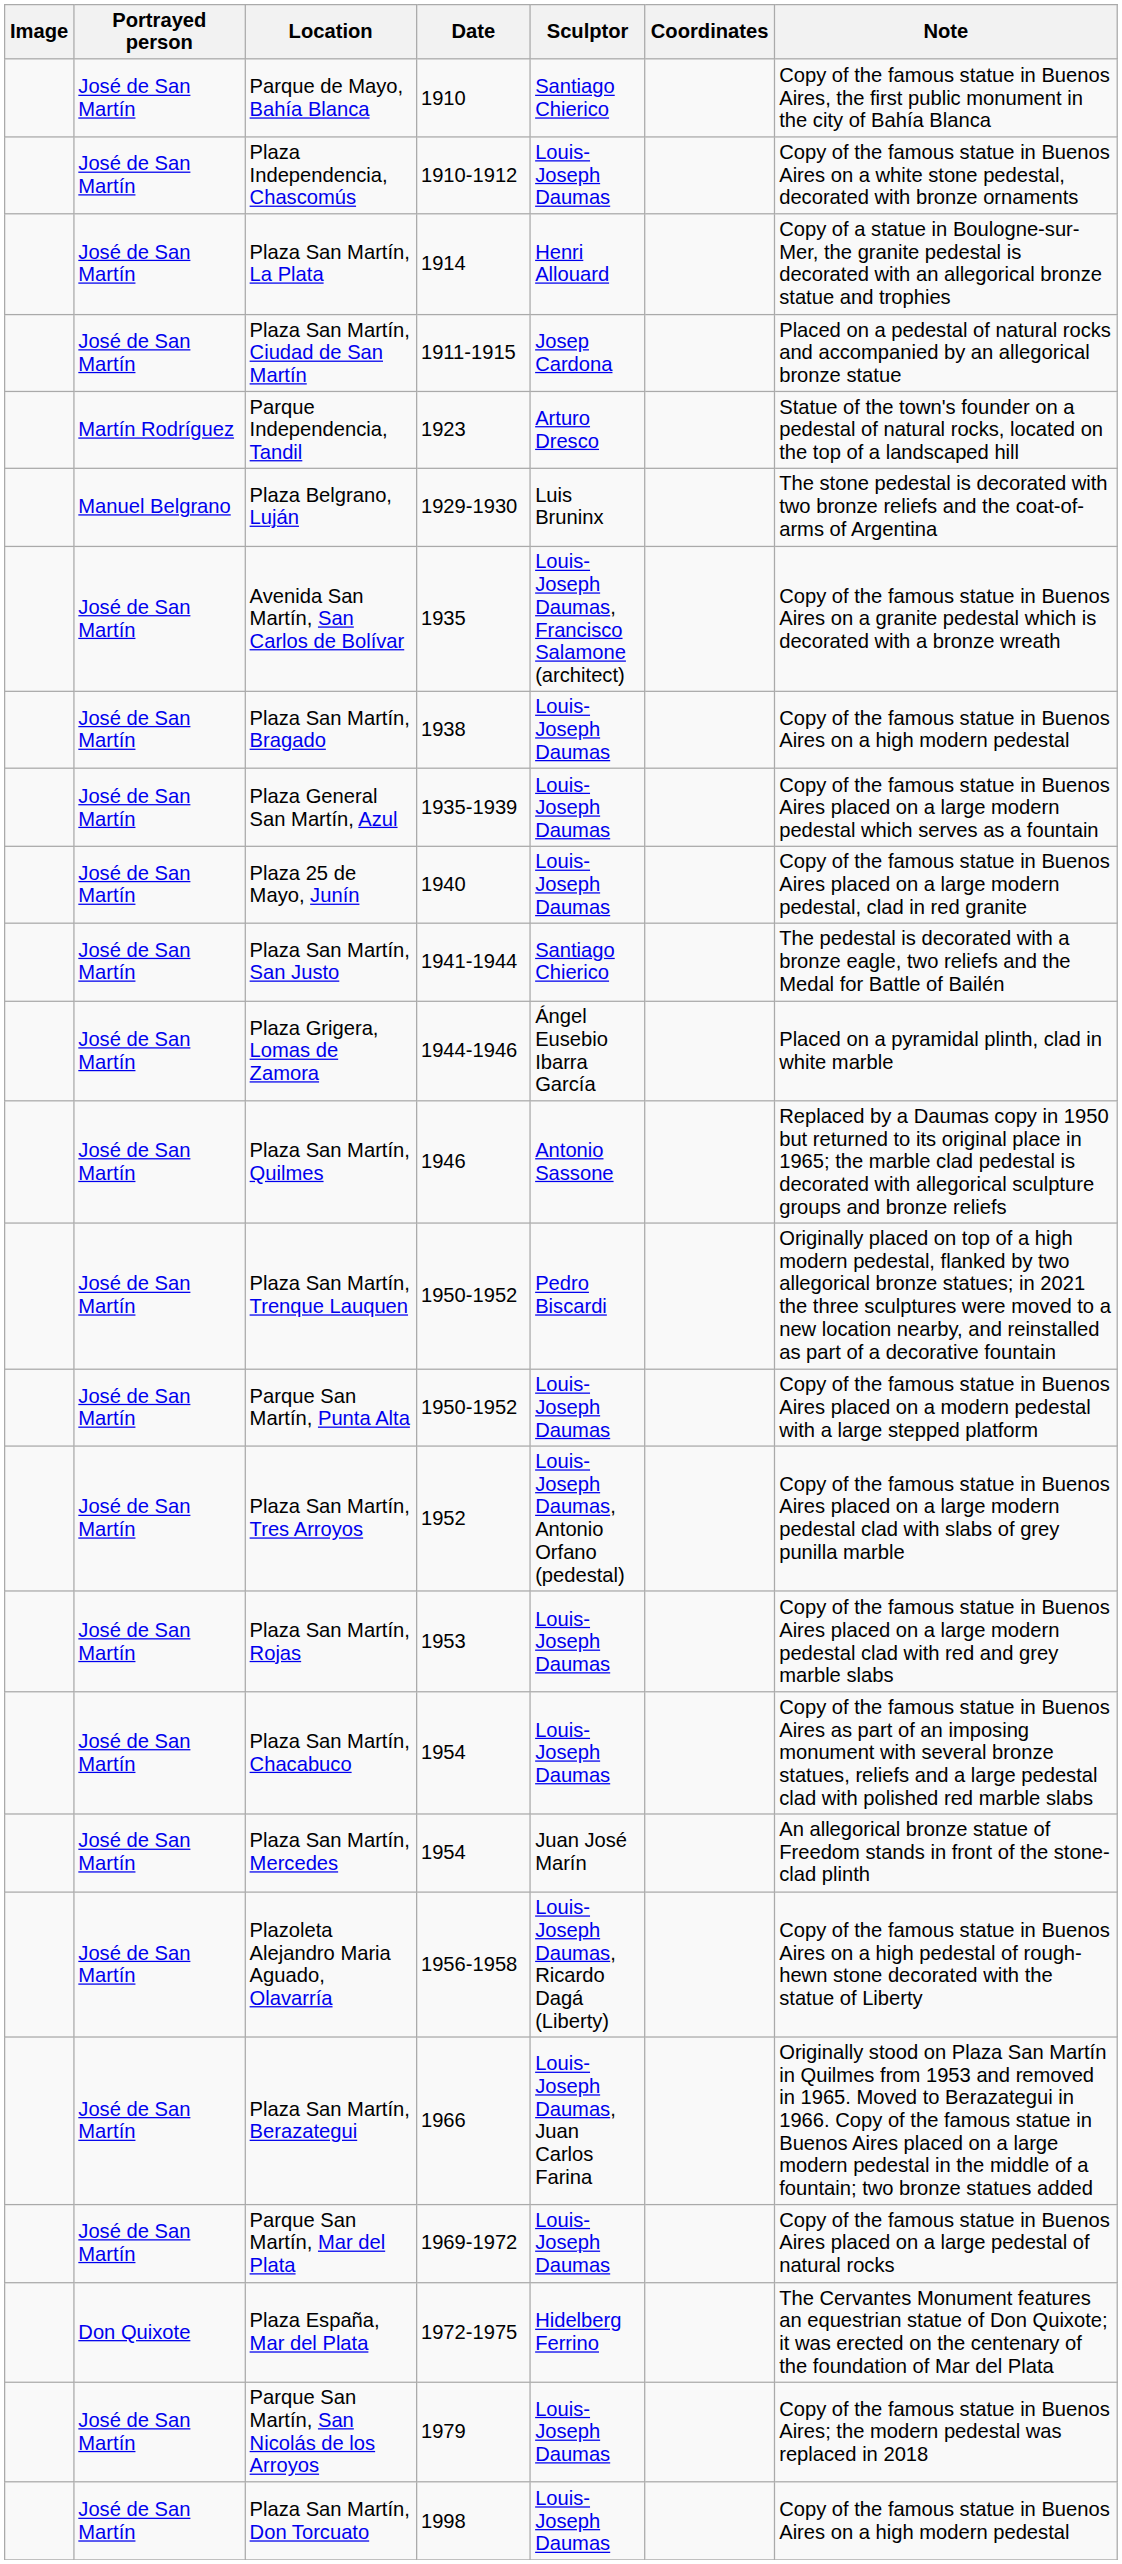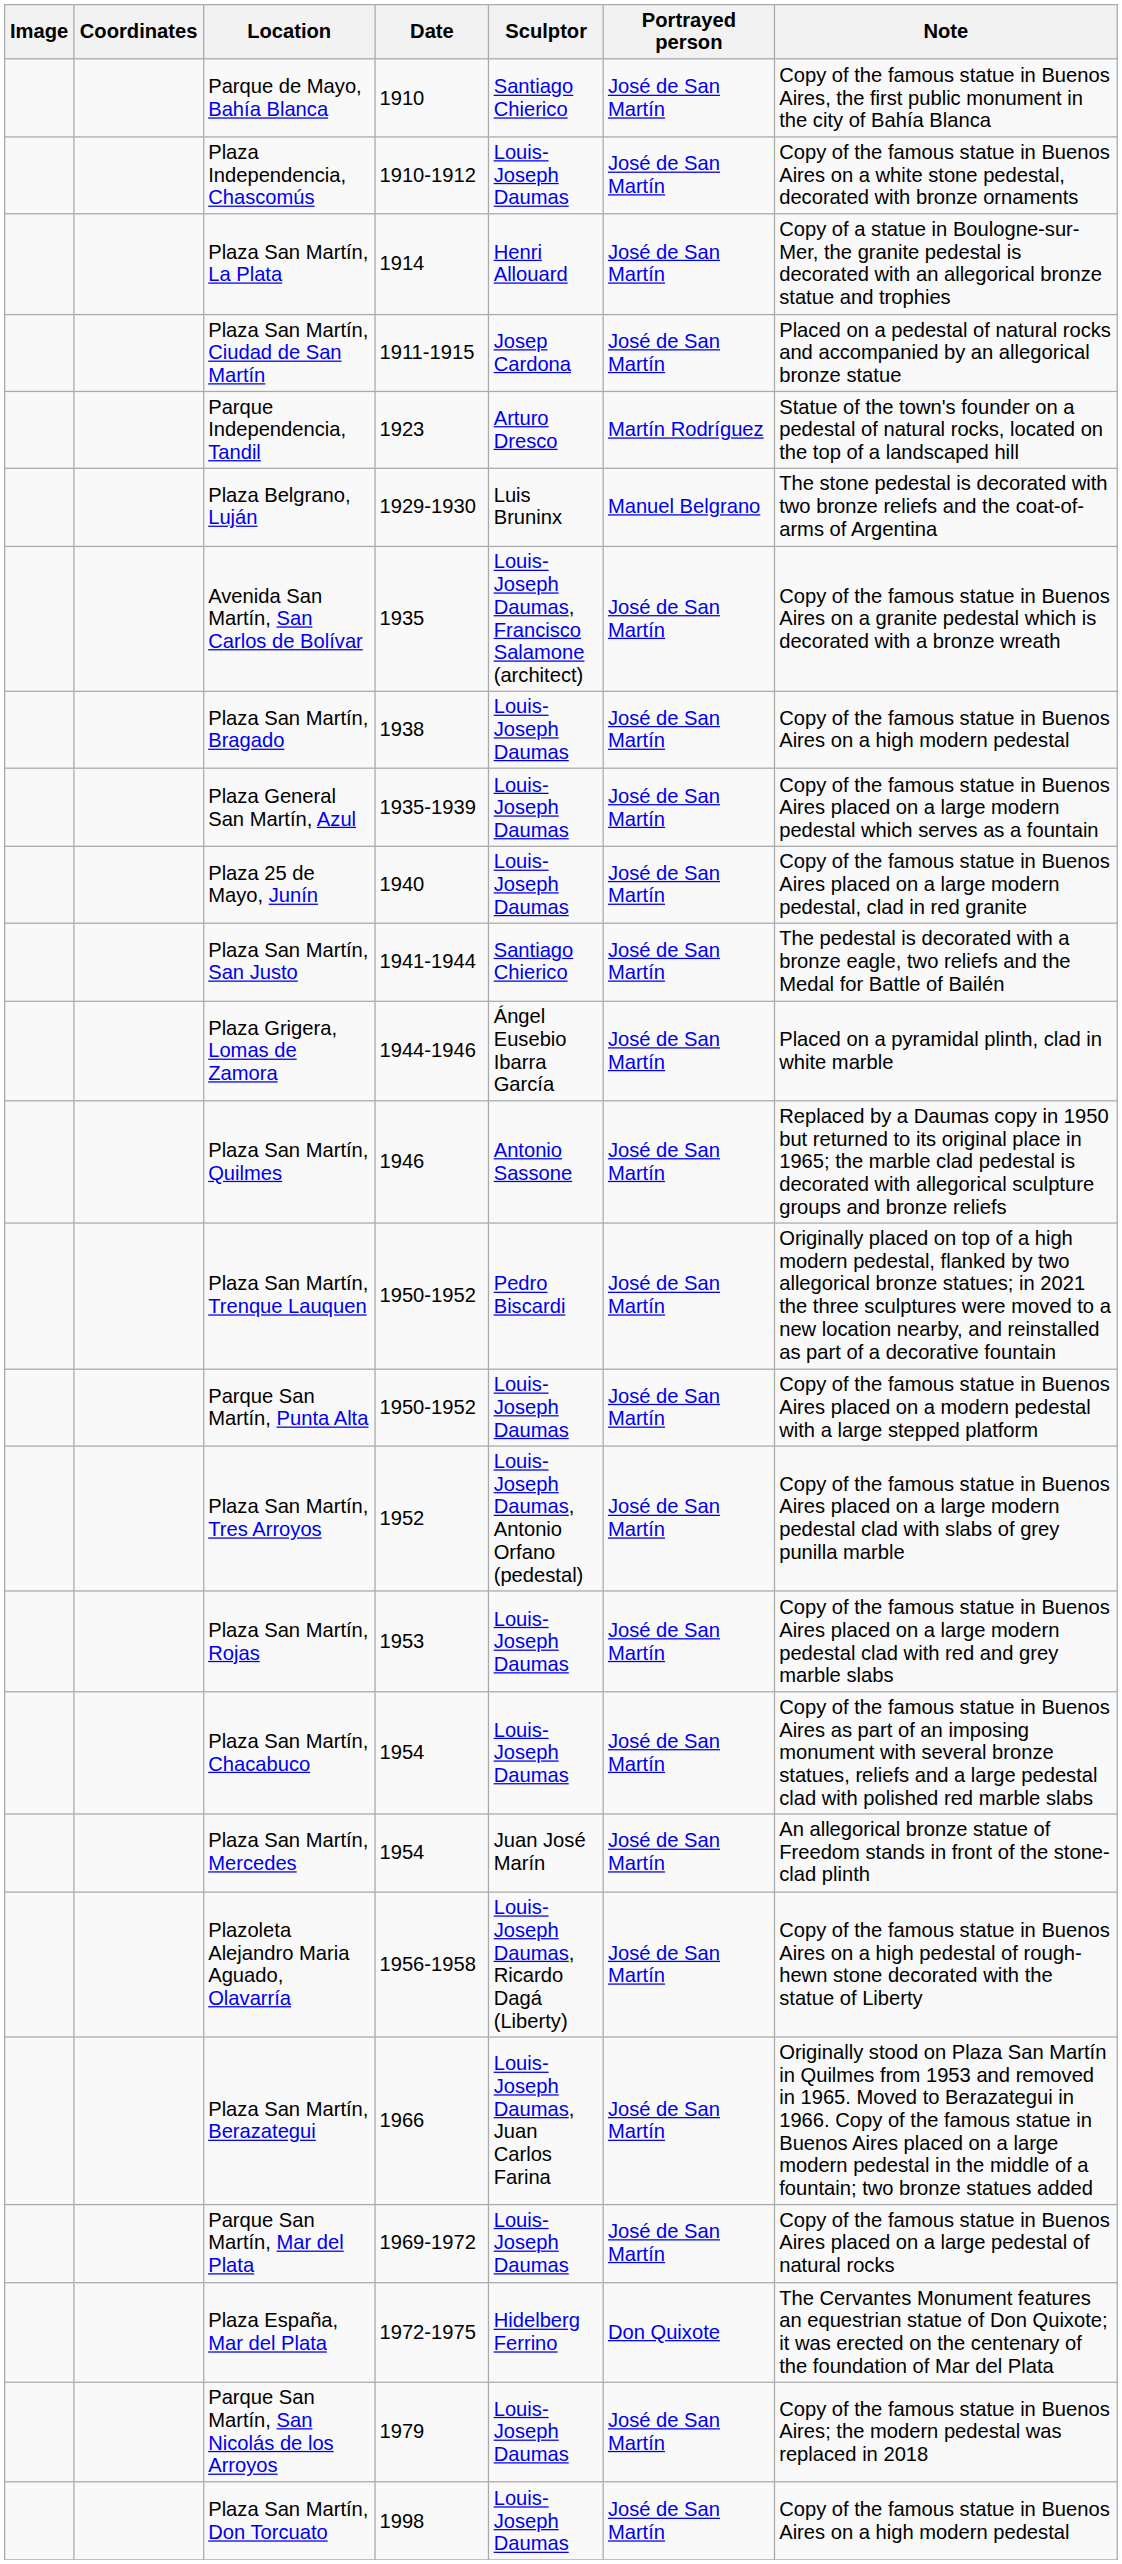 <table class="wikitable sortable"  style="width:100%;">
 <tr>
 <th width="5%" align="left" class="unsortable">Image</th>
-<th width="15%" align="left">Portrayed person</th>
+<th width="10%" align="left">Coordinates</th>
 <th width="15%" align="left">Location</th>
 <th width="10%" align="left">Date</th>
 <th width="10%" align="left">Sculptor</th>
-<th width="10%" align="left">Coordinates</th>
+<th width="15%" align="left">Portrayed person</th>
 <th width="30%" align="left">Note</th>
 </tr>
 <tr>
 <td></td>
-<td><a href='#'>José de San Martín</a></td>
+<td></td>
 <td>Parque de Mayo, <a href='#'>Bahía Blanca</a></td>
 <td>1910</td>
 <td><a href='#'>Santiago Chierico</a></td>
-<td></td>
+<td><a href='#'>José de San Martín</a></td>
 <td>Copy of the famous statue in Buenos Aires, the first public monument in the city of Bahía Blanca</td>
 </tr>
 <tr>
 <td></td>
-<td><a href='#'>José de San Martín</a></td>
+<td></td>
 <td>Plaza Independencia, <a href='#'>Chascomús</a></td>
 <td>1910-1912</td>
 <td><a href='#'>Louis-Joseph Daumas</a></td>
-<td></td>
+<td><a href='#'>José de San Martín</a></td>
 <td>Copy of the famous statue in Buenos Aires on a white stone pedestal, decorated with bronze ornaments</td>
 </tr>
 <tr>
 <td></td>
-<td><a href='#'>José de San Martín</a></td>
+<td></td>
 <td>Plaza San Martín, <a href='#'>La Plata</a></td>
 <td>1914</td>
 <td><a href='#'>Henri Allouard</a></td>
-<td></td>
+<td><a href='#'>José de San Martín</a></td>
 <td>Copy of a statue in Boulogne-sur-Mer, the granite pedestal is decorated with an allegorical bronze statue and trophies</td>
 </tr>
 <tr>
 <td></td>
-<td><a href='#'>José de San Martín</a></td>
+<td></td>
 <td>Plaza San Martín, <a href='#'>Ciudad de San Martín</a></td>
 <td>1911-1915</td>
 <td><a href='#'>Josep Cardona</a></td>
-<td></td>
+<td><a href='#'>José de San Martín</a></td>
 <td>Placed on a pedestal of natural rocks and accompanied by an allegorical bronze statue</td>
 </tr>
 <tr>
 <td></td>
-<td><a href='#'>Martín Rodríguez</a></td>
+<td></td>
 <td>Parque Independencia, <a href='#'>Tandil</a></td>
 <td>1923</td>
 <td><a href='#'>Arturo Dresco</a></td>
-<td></td>
+<td><a href='#'>Martín Rodríguez</a></td>
 <td>Statue of the town's founder on a pedestal of natural rocks, located on the top of a landscaped hill</td>
 </tr>
 <tr>
 <td></td>
-<td><a href='#'>Manuel Belgrano</a></td>
+<td></td>
 <td>Plaza Belgrano, <a href='#'>Luján</a></td>
 <td>1929-1930</td>
 <td>Luis Bruninx</td>
-<td></td>
+<td><a href='#'>Manuel Belgrano</a></td>
 <td>The stone pedestal is decorated with two bronze reliefs and the coat-of-arms of Argentina</td>
 </tr>
 <tr>
 <td></td>
-<td><a href='#'>José de San Martín</a></td>
+<td></td>
 <td>Avenida San Martín, <a href='#'>San Carlos de Bolívar</a></td>
 <td>1935</td>
 <td><a href='#'>Louis-Joseph Daumas</a>, <a href='#'>Francisco Salamone</a> (architect)</td>
-<td></td>
+<td><a href='#'>José de San Martín</a></td>
 <td>Copy of the famous statue in Buenos Aires on a granite pedestal which is decorated with a bronze wreath</td>
 </tr>
 <tr>
 <td></td>
-<td><a href='#'>José de San Martín</a></td>
+<td></td>
 <td>Plaza San Martín, <a href='#'>Bragado</a></td>
 <td>1938</td>
 <td><a href='#'>Louis-Joseph Daumas</a></td>
-<td></td>
+<td><a href='#'>José de San Martín</a></td>
 <td>Copy of the famous statue in Buenos Aires on a high modern pedestal</td>
 </tr>
 <tr>
 <td></td>
-<td><a href='#'>José de San Martín</a></td>
+<td></td>
 <td>Plaza General San Martín, <a href='#'>Azul</a></td>
 <td>1935-1939</td>
 <td><a href='#'>Louis-Joseph Daumas</a></td>
-<td></td>
+<td><a href='#'>José de San Martín</a></td>
 <td>Copy of the famous statue in Buenos Aires placed on a large modern pedestal which serves as a fountain</td>
 </tr>
 <tr>
 <td></td>
-<td><a href='#'>José de San Martín</a></td>
+<td></td>
 <td>Plaza 25 de Mayo, <a href='#'>Junín</a></td>
 <td>1940</td>
 <td><a href='#'>Louis-Joseph Daumas</a></td>
-<td></td>
+<td><a href='#'>José de San Martín</a></td>
 <td>Copy of the famous statue in Buenos Aires placed on a large modern pedestal, clad in red granite</td>
 </tr>
 <tr>
 <td></td>
-<td><a href='#'>José de San Martín</a></td>
+<td></td>
 <td>Plaza San Martín, <a href='#'>San Justo</a></td>
 <td>1941-1944</td>
 <td><a href='#'>Santiago Chierico</a></td>
-<td></td>
+<td><a href='#'>José de San Martín</a></td>
 <td>The pedestal is decorated with a bronze eagle, two reliefs and the Medal for Battle of Bailén</td>
 </tr>
 <tr>
 <td></td>
-<td><a href='#'>José de San Martín</a></td>
+<td></td>
 <td>Plaza Grigera, <a href='#'>Lomas de Zamora</a></td>
 <td>1944-1946</td>
 <td>Ángel Eusebio Ibarra García</td>
-<td></td>
+<td><a href='#'>José de San Martín</a></td>
 <td>Placed on a pyramidal plinth, clad in white marble</td>
 </tr>
 <tr>
 <td></td>
-<td><a href='#'>José de San Martín</a></td>
+<td></td>
 <td>Plaza San Martín, <a href='#'>Quilmes</a></td>
 <td>1946</td>
 <td><a href='#'>Antonio Sassone</a></td>
-<td></td>
+<td><a href='#'>José de San Martín</a></td>
 <td>Replaced by a Daumas copy in 1950 but returned to its original place in 1965; the marble clad pedestal is decorated with allegorical sculpture groups and bronze reliefs</td>
 </tr>
 <tr>
 <td></td>
-<td><a href='#'>José de San Martín</a></td>
+<td></td>
 <td>Plaza San Martín, <a href='#'>Trenque Lauquen</a></td>
 <td>1950-1952</td>
 <td><a href='#'>Pedro Biscardi</a></td>
-<td></td>
+<td><a href='#'>José de San Martín</a></td>
 <td>Originally placed on top of a high modern pedestal, flanked by two allegorical bronze statues; in 2021 the three sculptures were moved to a new location nearby, and reinstalled as part of a decorative fountain</td>
 </tr>
 <tr>
 <td></td>
-<td><a href='#'>José de San Martín</a></td>
+<td></td>
 <td>Parque San Martín, <a href='#'>Punta Alta</a></td>
 <td>1950-1952</td>
 <td><a href='#'>Louis-Joseph Daumas</a></td>
-<td></td>
+<td><a href='#'>José de San Martín</a></td>
 <td>Copy of the famous statue in Buenos Aires placed on a modern pedestal with a large stepped platform</td>
 </tr>
 <tr>
 <td></td>
-<td><a href='#'>José de San Martín</a></td>
+<td></td>
 <td>Plaza San Martín, <a href='#'>Tres Arroyos</a></td>
 <td>1952</td>
 <td><a href='#'>Louis-Joseph Daumas</a>, Antonio Orfano (pedestal)</td>
-<td></td>
+<td><a href='#'>José de San Martín</a></td>
 <td>Copy of the famous statue in Buenos Aires placed on a large modern pedestal clad with slabs of grey punilla marble</td>
 </tr>
 <tr>
 <td></td>
-<td><a href='#'>José de San Martín</a></td>
+<td></td>
 <td>Plaza San Martín, <a href='#'>Rojas</a></td>
 <td>1953</td>
 <td><a href='#'>Louis-Joseph Daumas</a></td>
-<td></td>
+<td><a href='#'>José de San Martín</a></td>
 <td>Copy of the famous statue in Buenos Aires placed on a large modern pedestal clad with red and grey marble slabs</td>
 </tr>
 <tr>
 <td></td>
-<td><a href='#'>José de San Martín</a></td>
+<td></td>
 <td>Plaza San Martín, <a href='#'>Chacabuco</a></td>
 <td>1954</td>
 <td><a href='#'>Louis-Joseph Daumas</a></td>
-<td></td>
+<td><a href='#'>José de San Martín</a></td>
 <td>Copy of the famous statue in Buenos Aires as part of an imposing monument with several bronze statues, reliefs and a large pedestal clad with polished red marble slabs</td>
 </tr>
 <tr>
 <td></td>
-<td><a href='#'>José de San Martín</a></td>
+<td></td>
 <td>Plaza San Martín, <a href='#'>Mercedes</a></td>
 <td>1954</td>
 <td>Juan José Marín</td>
-<td></td>
+<td><a href='#'>José de San Martín</a></td>
 <td>An allegorical bronze statue of Freedom stands in front of the stone-clad plinth</td>
 </tr>
 <tr>
 <td></td>
-<td><a href='#'>José de San Martín</a></td>
+<td></td>
 <td>Plazoleta Alejandro Maria Aguado, <a href='#'>Olavarría</a></td>
 <td>1956-1958</td>
 <td><a href='#'>Louis-Joseph Daumas</a>, Ricardo Dagá (Liberty)</td>
-<td></td>
+<td><a href='#'>José de San Martín</a></td>
 <td>Copy of the famous statue in Buenos Aires on a high pedestal of rough-hewn stone decorated with the statue of Liberty</td>
 </tr>
 <tr>
 <td></td>
-<td><a href='#'>José de San Martín</a></td>
+<td></td>
 <td>Plaza San Martín, <a href='#'>Berazategui</a></td>
 <td>1966</td>
 <td><a href='#'>Louis-Joseph Daumas</a>, Juan Carlos Farina</td>
-<td></td>
+<td><a href='#'>José de San Martín</a></td>
 <td>Originally stood on Plaza San Martín in Quilmes from 1953 and removed in 1965. Moved to Berazategui in 1966. Copy of the famous statue in Buenos Aires placed on a large modern pedestal in the middle of a fountain; two bronze statues added</td>
 </tr>
 <tr>
 <td></td>
-<td><a href='#'>José de San Martín</a></td>
+<td></td>
 <td>Parque San Martín, <a href='#'>Mar del Plata</a></td>
 <td>1969-1972</td>
 <td><a href='#'>Louis-Joseph Daumas</a></td>
-<td></td>
+<td><a href='#'>José de San Martín</a></td>
 <td>Copy of the famous statue in Buenos Aires placed on a large pedestal of natural rocks</td>
 </tr>
 <tr>
 <td></td>
-<td><a href='#'>Don Quixote</a></td>
+<td></td>
 <td>Plaza España, <a href='#'>Mar del Plata</a></td>
 <td>1972-1975</td>
 <td><a href='#'>Hidelberg Ferrino</a></td>
-<td></td>
+<td><a href='#'>Don Quixote</a></td>
 <td>The Cervantes Monument features an equestrian statue of Don Quixote; it was erected on the centenary of the foundation of Mar del Plata</td>
 </tr>
 <tr>
 <td></td>
-<td><a href='#'>José de San Martín</a></td>
+<td></td>
 <td>Parque San Martín, <a href='#'>San Nicolás de los Arroyos</a></td>
 <td>1979</td>
 <td><a href='#'>Louis-Joseph Daumas</a></td>
-<td></td>
+<td><a href='#'>José de San Martín</a></td>
 <td>Copy of the famous statue in Buenos Aires; the modern pedestal was replaced in 2018</td>
 </tr>
 <tr>
 <td></td>
-<td><a href='#'>José de San Martín</a></td>
+<td></td>
 <td>Plaza San Martín, <a href='#'>Don Torcuato</a></td>
 <td>1998</td>
 <td><a href='#'>Louis-Joseph Daumas</a></td>
-<td></td>
+<td><a href='#'>José de San Martín</a></td>
 <td>Copy of the famous statue in Buenos Aires on a high modern pedestal</td>
 </tr>
 </table>
